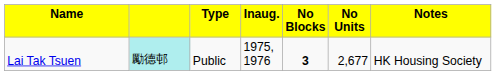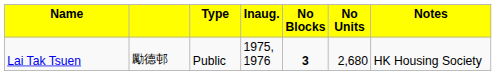 <table class="wikitable">
 <tr style="font-weight:bold;background-color:yellow" align="center" valign="top">
 <td width="156.75" Height="12.75" align="center">Name</td>
 <td width="72.75"></td>
 <td width="59.25">Type</td>
 <td width="48">Inaug.</td>
 <td width="48">No Blocks</td>
 <td width="48.75">No Units</td>
 <td width="150.75">Notes</td>
 </tr>
 <tr valign="bottom">
 <td Height="12.75"><a href='#'>Lai Tak Tsuen</a></td>
-<td style="background: paleturquoise;">勵德邨</td>
+<td>勵德邨</td>
 <td>Public</td>
 <td>1975, 1976</td>
 <td align="center"><strong>3</strong></td>
-<td align="right">2,677</td>
+<td align="right">2,680</td>
 <td>HK Housing Society</td>
 </tr>
 </table>
